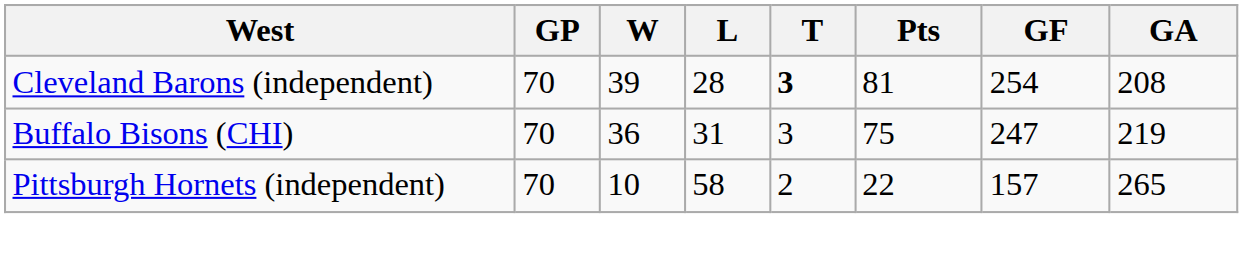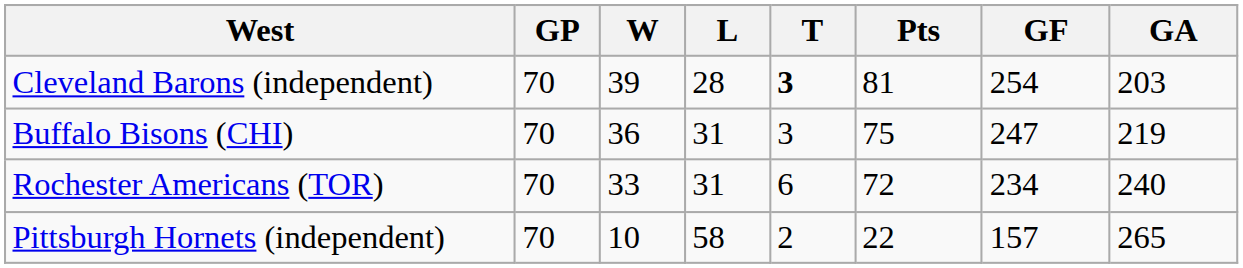 <table class="wikitable">
 <tr>
 <th bgcolor="#DDDDFF" width="30%">West</th>
 <th bgcolor="#DDDDFF" width="5%">GP</th>
 <th bgcolor="#DDDDFF" width="5%">W</th>
 <th bgcolor="#DDDDFF" width="5%">L</th>
 <th bgcolor="#DDDDFF" width="5%">T</th>
 <th bgcolor="#DDDDFF" width="7.5%">Pts</th>
 <th bgcolor="#DDDDFF" width="7.5%">GF</th>
 <th bgcolor="#DDDDFF" width="7.5%">GA</th>
 </tr>
 <tr>
 <td><a href='#'>Cleveland Barons</a> (independent)</td>
 <td>70</td>
 <td>39</td>
 <td>28</td>
 <td><strong>3</strong></td>
 <td>81</td>
 <td>254</td>
-<td>208</td>
+<td>203</td>
 </tr>
 <tr>
 <td><a href='#'>Buffalo Bisons</a> (<a href='#'>CHI</a>)</td>
 <td>70</td>
 <td>36</td>
 <td>31</td>
 <td>3</td>
 <td>75</td>
 <td>247</td>
 <td>219</td>
 </tr>
 <tr>
+<td><a href='#'>Rochester Americans</a> (<a href='#'>TOR</a>)</td>
+<td>70</td>
+<td>33</td>
+<td>31</td>
+<td>6</td>
+<td>72</td>
+<td>234</td>
+<td>240</td>
+</tr>
+<tr>
 <td><a href='#'>Pittsburgh Hornets</a> (independent)</td>
 <td>70</td>
 <td>10</td>
 <td>58</td>
 <td>2</td>
 <td>22</td>
 <td>157</td>
 <td>265</td>
 </tr>
 </table>
